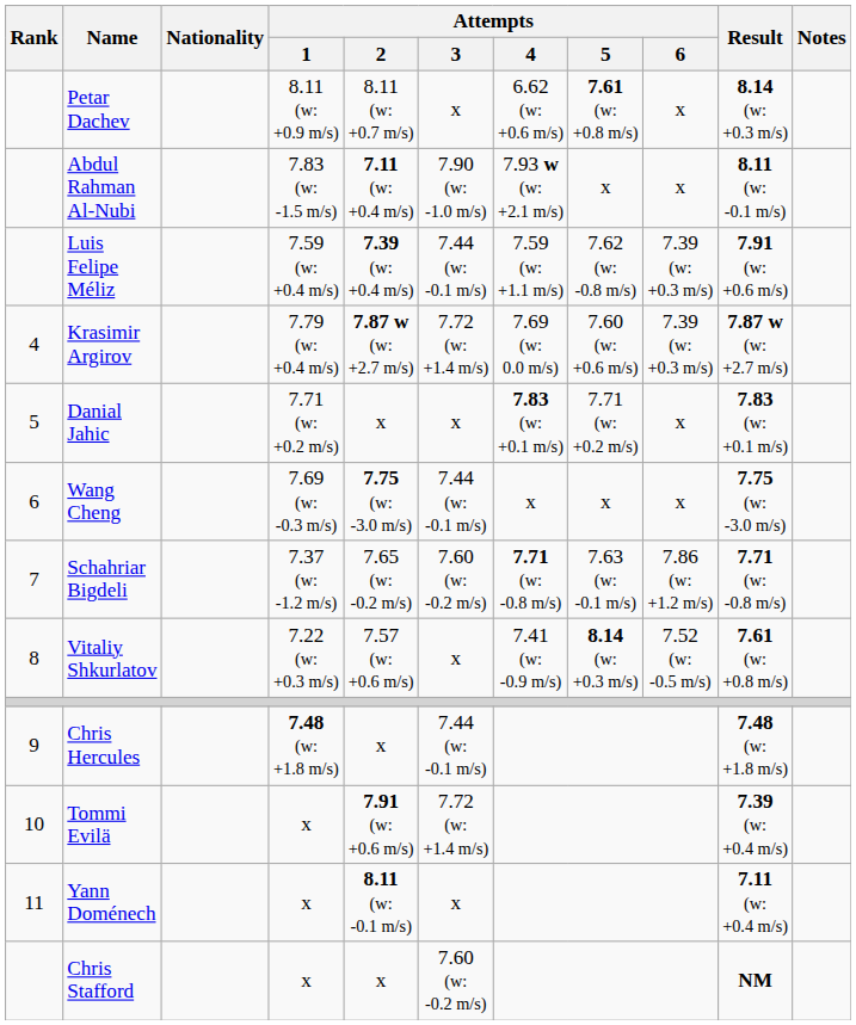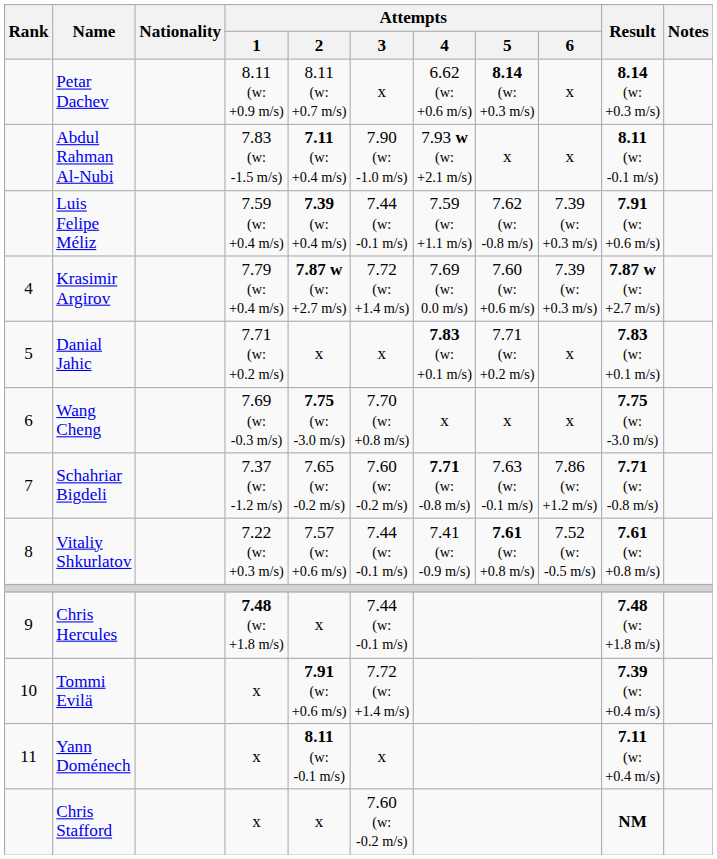 <table class="wikitable sortable" style="text-align:center">
 <tr>
 <th rowspan=2>Rank</th>
 <th rowspan=2>Name</th>
 <th rowspan=2>Nationality</th>
 <th colspan=6>Attempts</th>
 <th rowspan=2>Result</th>
 <th rowspan=2>Notes</th>
 </tr>
 <tr>
 <th>1</th>
 <th>2</th>
 <th>3</th>
 <th>4</th>
 <th>5</th>
 <th>6</th>
 </tr>
 <tr>
 <td></td>
 <td align=left><a href='#'>Petar Dachev</a></td>
 <td align=left></td>
 <td>8.11<br><small>(w: +0.9 m/s)</small></td>
 <td>8.11<br><small>(w: +0.7 m/s)</small></td>
 <td>x</td>
 <td>6.62<br><small>(w: +0.6 m/s)</small></td>
-<td><strong>7.61</strong><br><small>(w: +0.8 m/s)</small></td>
+<td><strong>8.14</strong><br><small>(w: +0.3 m/s)</small></td>
 <td>x</td>
 <td><strong>8.14</strong> <br><small>(w: +0.3 m/s)</small></td>
 <td></td>
 </tr>
 <tr>
 <td></td>
 <td align=left><a href='#'>Abdul Rahman Al-Nubi</a></td>
 <td align=left></td>
 <td>7.83<br><small>(w: -1.5 m/s)</small></td>
 <td><strong>7.11</strong><br><small>(w: +0.4 m/s)</small></td>
 <td>7.90<br><small>(w: -1.0 m/s)</small></td>
 <td>7.93 <strong>w</strong> <br><small>(w: +2.1 m/s)</small></td>
 <td>x</td>
 <td>x</td>
 <td><strong>8.11</strong> <br><small>(w: -0.1 m/s)</small></td>
 <td></td>
 </tr>
 <tr>
 <td></td>
 <td align=left><a href='#'>Luis Felipe Méliz</a></td>
 <td align=left></td>
 <td>7.59<br><small>(w: +0.4 m/s)</small></td>
 <td><strong>7.39</strong><br><small>(w: +0.4 m/s)</small></td>
 <td>7.44<br><small>(w: -0.1 m/s)</small></td>
 <td>7.59<br><small>(w: +1.1 m/s)</small></td>
 <td>7.62<br><small>(w: -0.8 m/s)</small></td>
 <td>7.39<br><small>(w: +0.3 m/s)</small></td>
 <td><strong>7.91</strong> <br><small>(w: +0.6 m/s)</small></td>
 <td></td>
 </tr>
 <tr>
 <td>4</td>
 <td align=left><a href='#'>Krasimir Argirov</a></td>
 <td align=left></td>
 <td>7.79<br><small>(w: +0.4 m/s)</small></td>
 <td><strong>7.87</strong> <strong>w</strong> <br><small>(w: +2.7 m/s)</small></td>
 <td>7.72<br><small>(w: +1.4 m/s)</small></td>
 <td>7.69<br><small>(w: 0.0 m/s)</small></td>
 <td>7.60<br><small>(w: +0.6 m/s)</small></td>
 <td>7.39<br><small>(w: +0.3 m/s)</small></td>
 <td><strong>7.87</strong>  <strong>w</strong> <br><small>(w: +2.7 m/s)</small></td>
 <td></td>
 </tr>
 <tr>
 <td>5</td>
 <td align=left><a href='#'>Danial Jahic</a></td>
 <td align=left></td>
 <td>7.71<br><small>(w: +0.2 m/s)</small></td>
 <td>x</td>
 <td>x</td>
 <td><strong>7.83</strong><br><small>(w: +0.1 m/s)</small></td>
 <td>7.71<br><small>(w: +0.2 m/s)</small></td>
 <td>x</td>
 <td><strong>7.83</strong> <br><small>(w: +0.1 m/s)</small></td>
 <td></td>
 </tr>
 <tr>
 <td>6</td>
 <td align=left><a href='#'>Wang Cheng</a></td>
 <td align=left></td>
 <td>7.69<br><small>(w: -0.3 m/s)</small></td>
 <td><strong>7.75</strong><br><small>(w: -3.0 m/s)</small></td>
-<td>7.44<br><small>(w: -0.1 m/s)</small></td>
+<td>7.70<br><small>(w: +0.8 m/s)</small></td>
 <td>x</td>
 <td>x</td>
 <td>x</td>
 <td><strong>7.75</strong> <br><small>(w: -3.0 m/s)</small></td>
 <td></td>
 </tr>
 <tr>
 <td>7</td>
 <td align=left><a href='#'>Schahriar Bigdeli</a></td>
 <td align=left></td>
 <td>7.37<br><small>(w: -1.2 m/s)</small></td>
 <td>7.65<br><small>(w: -0.2 m/s)</small></td>
 <td>7.60<br><small>(w: -0.2 m/s)</small></td>
 <td><strong>7.71</strong><br><small>(w: -0.8 m/s)</small></td>
 <td>7.63<br><small>(w: -0.1 m/s)</small></td>
 <td>7.86<br><small>(w: +1.2 m/s)</small></td>
 <td><strong>7.71</strong> <br><small>(w: -0.8 m/s)</small></td>
 <td></td>
 </tr>
 <tr>
 <td>8</td>
 <td align=left><a href='#'>Vitaliy Shkurlatov</a></td>
 <td align=left></td>
 <td>7.22<br><small>(w: +0.3 m/s)</small></td>
 <td>7.57<br><small>(w: +0.6 m/s)</small></td>
-<td>x</td>
+<td>7.44<br><small>(w: -0.1 m/s)</small></td>
 <td>7.41<br><small>(w: -0.9 m/s)</small></td>
-<td><strong>8.14</strong><br><small>(w: +0.3 m/s)</small></td>
+<td><strong>7.61</strong><br><small>(w: +0.8 m/s)</small></td>
 <td>7.52<br><small>(w: -0.5 m/s)</small></td>
 <td><strong>7.61</strong> <br><small>(w: +0.8 m/s)</small></td>
 <td></td>
 </tr>
 <tr>
 <td colspan=11 bgcolor=lightgray></td>
 </tr>
 <tr>
 <td>9</td>
 <td align=left><a href='#'>Chris Hercules</a></td>
 <td align=left></td>
 <td><strong>7.48</strong><br><small>(w: +1.8 m/s)</small></td>
 <td>x</td>
 <td>7.44<br><small>(w: -0.1 m/s)</small></td>
 <td colspan=3></td>
 <td><strong>7.48</strong> <br><small>(w: +1.8 m/s)</small></td>
 <td></td>
 </tr>
 <tr>
 <td>10</td>
 <td align=left><a href='#'>Tommi Evilä</a></td>
 <td align=left></td>
 <td>x</td>
 <td><strong>7.91</strong><br><small>(w: +0.6 m/s)</small></td>
 <td>7.72<br><small>(w: +1.4 m/s)</small></td>
 <td colspan=3></td>
 <td><strong>7.39</strong> <br><small>(w: +0.4 m/s)</small></td>
 <td></td>
 </tr>
 <tr>
 <td>11</td>
 <td align=left><a href='#'>Yann Doménech</a></td>
 <td align=left></td>
 <td>x</td>
 <td><strong>8.11</strong><br><small>(w: -0.1 m/s)</small></td>
 <td>x</td>
 <td colspan=3></td>
 <td><strong>7.11</strong> <br><small>(w: +0.4 m/s)</small></td>
 <td></td>
 </tr>
 <tr>
 <td></td>
 <td align=left><a href='#'>Chris Stafford</a></td>
 <td align=left></td>
 <td>x</td>
 <td>x</td>
 <td>7.60<br><small>(w: -0.2 m/s)</small></td>
 <td colspan=3></td>
 <td><strong>NM</strong></td>
 <td></td>
 </tr>
 </table>
